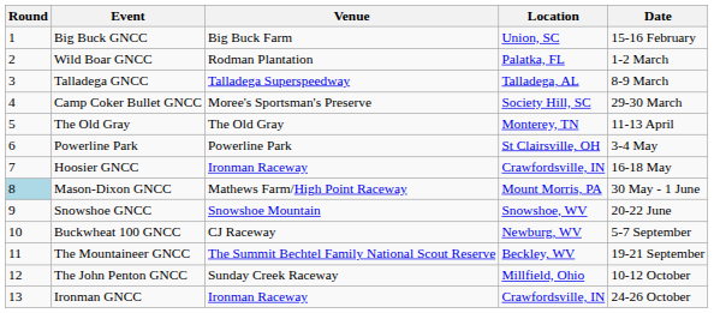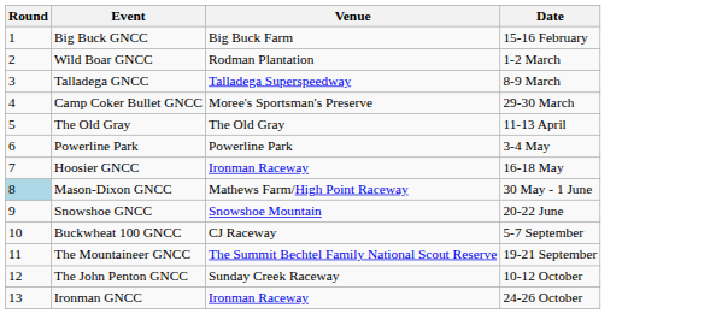 <table class="wikitable">
 <tr>
 <th>Round</th>
 <th>Event</th>
 <th>Venue</th>
-<th>Location</th>
 <th>Date</th>
 </tr>
 <tr>
 <td>1</td>
 <td>Big Buck GNCC</td>
 <td>Big Buck Farm</td>
-<td><a href='#'>Union, SC</a></td>
 <td>15-16 February</td>
 </tr>
 <tr>
 <td>2</td>
 <td>Wild Boar GNCC</td>
 <td>Rodman Plantation</td>
-<td><a href='#'>Palatka, FL</a></td>
 <td>1-2 March</td>
 </tr>
 <tr>
 <td>3</td>
 <td>Talladega GNCC</td>
 <td><a href='#'>Talladega Superspeedway</a></td>
-<td><a href='#'>Talladega, AL</a></td>
 <td>8-9 March</td>
 </tr>
 <tr>
 <td>4</td>
 <td>Camp Coker Bullet GNCC</td>
 <td>Moree's Sportsman's Preserve</td>
-<td><a href='#'>Society Hill, SC</a></td>
 <td>29-30 March</td>
 </tr>
 <tr>
 <td>5</td>
 <td>The Old Gray</td>
 <td>The Old Gray</td>
-<td><a href='#'>Monterey, TN</a></td>
 <td>11-13 April</td>
 </tr>
 <tr>
 <td>6</td>
 <td>Powerline Park</td>
 <td>Powerline Park</td>
-<td><a href='#'>St Clairsville, OH</a></td>
 <td>3-4 May</td>
 </tr>
 <tr>
 <td>7</td>
 <td>Hoosier GNCC</td>
 <td><a href='#'>Ironman Raceway</a></td>
-<td><a href='#'>Crawfordsville, IN</a></td>
 <td>16-18 May</td>
 </tr>
 <tr>
 <td style="background: lightblue;">8</td>
 <td>Mason-Dixon GNCC</td>
 <td>Mathews Farm/<a href='#'>High Point Raceway</a></td>
-<td><a href='#'>Mount Morris, PA</a></td>
 <td>30 May - 1 June</td>
 </tr>
 <tr>
 <td>9</td>
 <td>Snowshoe GNCC</td>
 <td><a href='#'>Snowshoe Mountain</a></td>
-<td><a href='#'>Snowshoe, WV</a></td>
 <td>20-22 June</td>
 </tr>
 <tr>
 <td>10</td>
 <td>Buckwheat 100 GNCC</td>
 <td>CJ Raceway</td>
-<td><a href='#'>Newburg, WV</a></td>
 <td>5-7 September</td>
 </tr>
 <tr>
 <td>11</td>
 <td>The Mountaineer GNCC</td>
 <td><a href='#'>The Summit Bechtel Family National Scout Reserve</a></td>
-<td><a href='#'>Beckley, WV</a></td>
 <td>19-21 September</td>
 </tr>
 <tr>
 <td>12</td>
 <td>The John Penton GNCC</td>
 <td>Sunday Creek Raceway</td>
-<td><a href='#'>Millfield, Ohio</a></td>
 <td>10-12 October</td>
 </tr>
 <tr>
 <td>13</td>
 <td>Ironman GNCC</td>
 <td><a href='#'>Ironman Raceway</a></td>
-<td><a href='#'>Crawfordsville, IN</a></td>
 <td>24-26 October</td>
 </tr>
 </table>
